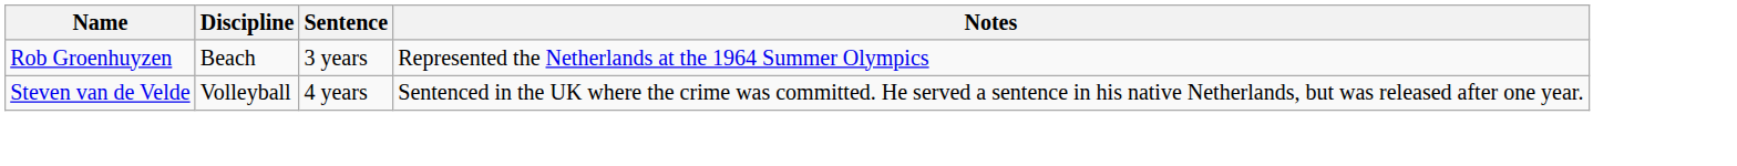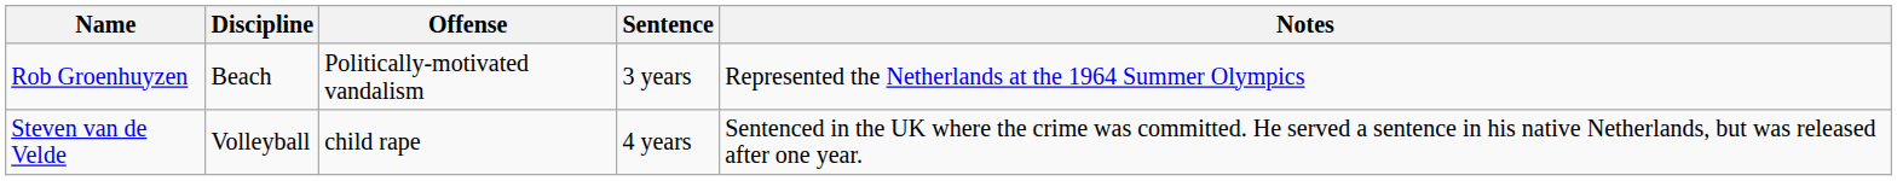 <table class="wikitable">
 <tr>
 <th>Name</th>
 <th>Discipline</th>
+<th>Offense</th>
 <th>Sentence</th>
 <th>Notes</th>
 </tr>
 <tr>
 <td><a href='#'>Rob Groenhuyzen</a></td>
 <td>Beach</td>
+<td>Politically-motivated vandalism</td>
 <td>3 years</td>
 <td>Represented the <a href='#'>Netherlands at the 1964 Summer Olympics</a></td>
 </tr>
 <tr>
 <td><a href='#'>Steven van de Velde</a></td>
 <td>Volleyball</td>
+<td>child rape</td>
 <td>4 years</td>
 <td>Sentenced in the UK where the crime was committed. He served a sentence in his native Netherlands, but was released after one year.</td>
 </tr>
 </table>
